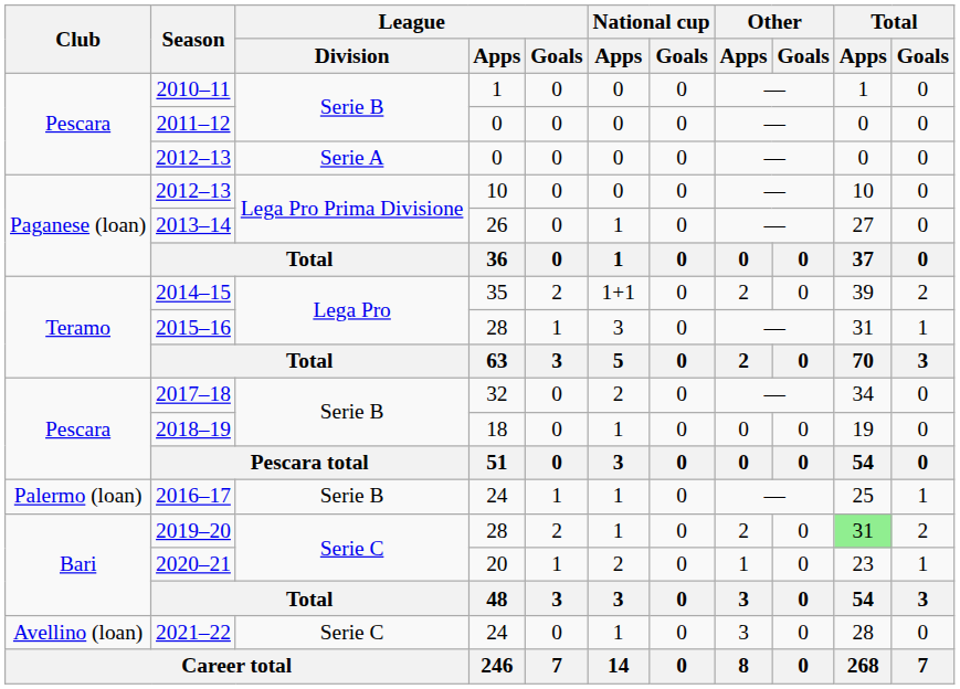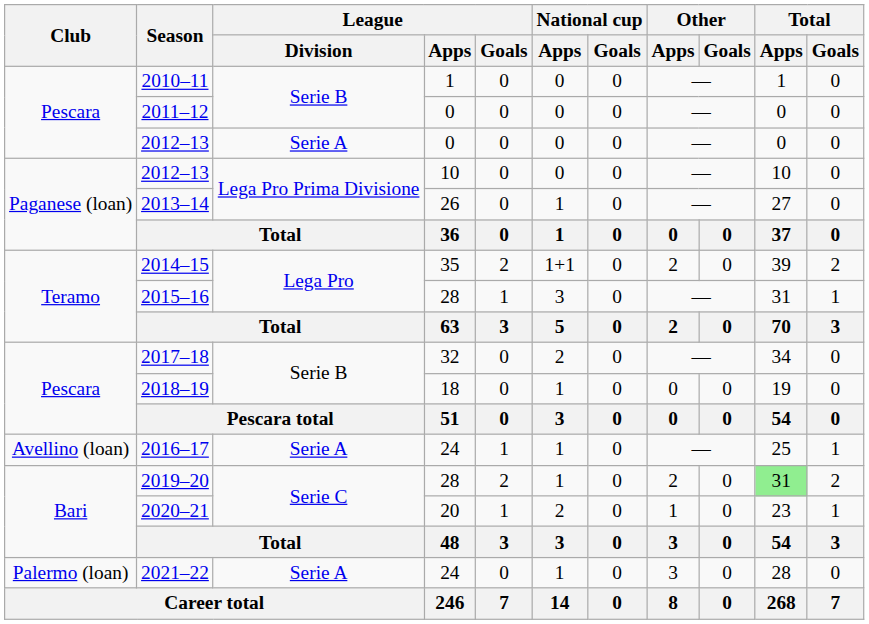 <table class="wikitable" style="text-align: center;">
 <tr>
 <th rowspan="2">Club</th>
 <th rowspan="2">Season</th>
 <th colspan="3">League</th>
 <th colspan="2">National cup</th>
 <th colspan="2">Other</th>
 <th colspan="2">Total</th>
 </tr>
 <tr>
 <th>Division</th>
 <th>Apps</th>
 <th>Goals</th>
 <th>Apps</th>
 <th>Goals</th>
 <th>Apps</th>
 <th>Goals</th>
 <th>Apps</th>
 <th>Goals</th>
 </tr>
 <tr>
 <td rowspan="3"><a href='#'>Pescara</a></td>
 <td><a href='#'>2010–11</a></td>
 <td rowspan="2"><a href='#'>Serie B</a></td>
 <td>1</td>
 <td>0</td>
 <td>0</td>
 <td>0</td>
 <td colspan="2">—</td>
 <td>1</td>
 <td>0</td>
 </tr>
 <tr>
 <td><a href='#'>2011–12</a></td>
 <td>0</td>
 <td>0</td>
 <td>0</td>
 <td>0</td>
 <td colspan="2">—</td>
 <td>0</td>
 <td>0</td>
 </tr>
 <tr>
 <td><a href='#'>2012–13</a></td>
 <td><a href='#'>Serie A</a></td>
 <td>0</td>
 <td>0</td>
 <td>0</td>
 <td>0</td>
 <td colspan="2">—</td>
 <td>0</td>
 <td>0</td>
 </tr>
 <tr>
 <td rowspan="3"><a href='#'>Paganese</a> (loan)</td>
 <td><a href='#'>2012–13</a></td>
 <td rowspan="2"><a href='#'>Lega Pro Prima Divisione</a></td>
 <td>10</td>
 <td>0</td>
 <td>0</td>
 <td>0</td>
 <td colspan="2">—</td>
 <td>10</td>
 <td>0</td>
 </tr>
 <tr>
 <td><a href='#'>2013–14</a></td>
 <td>26</td>
 <td>0</td>
 <td>1</td>
 <td>0</td>
 <td colspan="2">—</td>
 <td>27</td>
 <td>0</td>
 </tr>
 <tr>
 <th colspan="2">Total</th>
 <th>36</th>
 <th>0</th>
 <th>1</th>
 <th>0</th>
 <th>0</th>
 <th>0</th>
 <th>37</th>
 <th>0</th>
 </tr>
 <tr>
 <td rowspan="3"><a href='#'>Teramo</a></td>
 <td><a href='#'>2014–15</a></td>
 <td rowspan="2"><a href='#'>Lega Pro</a></td>
 <td>35</td>
 <td>2</td>
 <td>1+1</td>
 <td>0</td>
 <td>2</td>
 <td>0</td>
 <td>39</td>
 <td>2</td>
 </tr>
 <tr>
 <td><a href='#'>2015–16</a></td>
 <td>28</td>
 <td>1</td>
 <td>3</td>
 <td>0</td>
 <td colspan="2">—</td>
 <td>31</td>
 <td>1</td>
 </tr>
 <tr>
 <th colspan="2">Total</th>
 <th>63</th>
 <th>3</th>
 <th>5</th>
 <th>0</th>
 <th>2</th>
 <th>0</th>
 <th>70</th>
 <th>3</th>
 </tr>
 <tr>
 <td rowspan="3"><a href='#'>Pescara</a></td>
 <td><a href='#'>2017–18</a></td>
 <td rowspan="2">Serie B</td>
 <td>32</td>
 <td>0</td>
 <td>2</td>
 <td>0</td>
 <td colspan="2">—</td>
 <td>34</td>
 <td>0</td>
 </tr>
 <tr>
 <td><a href='#'>2018–19</a></td>
 <td>18</td>
 <td>0</td>
 <td>1</td>
 <td>0</td>
 <td>0</td>
 <td>0</td>
 <td>19</td>
 <td>0</td>
 </tr>
 <tr>
 <th colspan="2">Pescara total</th>
 <th>51</th>
 <th>0</th>
 <th>3</th>
 <th>0</th>
 <th>0</th>
 <th>0</th>
 <th>54</th>
 <th>0</th>
 </tr>
 <tr>
-<td><a href='#'>Palermo</a> (loan)</td>
+<td><a href='#'>Avellino</a> (loan)</td>
 <td><a href='#'>2016–17</a></td>
-<td>Serie B</td>
+<td><a href='#'>Serie A</a></td>
 <td>24</td>
 <td>1</td>
 <td>1</td>
 <td>0</td>
 <td colspan="2">—</td>
 <td>25</td>
 <td>1</td>
 </tr>
 <tr>
 <td rowspan="3"><a href='#'>Bari</a></td>
 <td><a href='#'>2019–20</a></td>
 <td rowspan="2"><a href='#'>Serie C</a></td>
 <td>28</td>
 <td>2</td>
 <td>1</td>
 <td>0</td>
 <td>2</td>
 <td>0</td>
 <td style="background: lightgreen;">31</td>
 <td>2</td>
 </tr>
 <tr>
 <td><a href='#'>2020–21</a></td>
 <td>20</td>
 <td>1</td>
 <td>2</td>
 <td>0</td>
 <td>1</td>
 <td>0</td>
 <td>23</td>
 <td>1</td>
 </tr>
 <tr>
 <th colspan="2">Total</th>
 <th>48</th>
 <th>3</th>
 <th>3</th>
 <th>0</th>
 <th>3</th>
 <th>0</th>
 <th>54</th>
 <th>3</th>
 </tr>
 <tr>
-<td><a href='#'>Avellino</a> (loan)</td>
+<td><a href='#'>Palermo</a> (loan)</td>
 <td><a href='#'>2021–22</a></td>
-<td>Serie C</td>
+<td><a href='#'>Serie A</a></td>
 <td>24</td>
 <td>0</td>
 <td>1</td>
 <td>0</td>
 <td>3</td>
 <td>0</td>
 <td>28</td>
 <td>0</td>
 </tr>
 <tr>
 <th colspan="3">Career total</th>
 <th>246</th>
 <th>7</th>
 <th>14</th>
 <th>0</th>
 <th>8</th>
 <th>0</th>
 <th>268</th>
 <th>7</th>
 </tr>
 </table>
